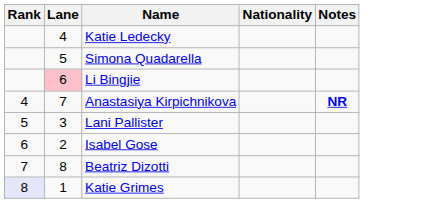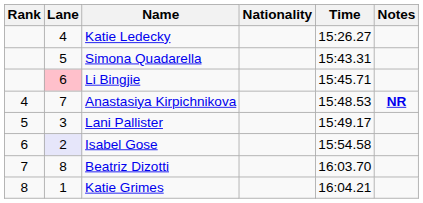 <table class="wikitable sortable" style="text-align:center">
 <tr>
 <th>Rank</th>
 <th>Lane</th>
 <th>Name</th>
 <th>Nationality</th>
+<th>Time</th>
 <th>Notes</th>
 </tr>
 <tr>
 <td></td>
 <td>4</td>
 <td align=left><a href='#'>Katie Ledecky</a></td>
 <td align=left></td>
+<td>15:26.27</td>
 <td></td>
 </tr>
 <tr>
 <td></td>
 <td>5</td>
 <td align=left><a href='#'>Simona Quadarella</a></td>
 <td align=left></td>
+<td>15:43.31</td>
 <td></td>
 </tr>
 <tr>
 <td></td>
 <td style="background: pink;">6</td>
 <td align=left><a href='#'>Li Bingjie</a></td>
 <td align=left></td>
+<td>15:45.71</td>
 <td></td>
 </tr>
 <tr>
 <td>4</td>
 <td>7</td>
 <td align=left><a href='#'>Anastasiya Kirpichnikova</a></td>
 <td align=left></td>
+<td>15:48.53</td>
 <td><strong><a href='#'>NR</a></strong></td>
 </tr>
 <tr>
 <td>5</td>
 <td>3</td>
 <td align=left><a href='#'>Lani Pallister</a></td>
 <td align=left></td>
+<td>15:49.17</td>
 <td></td>
 </tr>
 <tr>
 <td>6</td>
-<td>2</td>
+<td style="background: lavender;">2</td>
 <td align=left><a href='#'>Isabel Gose</a></td>
 <td align=left></td>
+<td>15:54.58</td>
 <td></td>
 </tr>
 <tr>
 <td>7</td>
 <td>8</td>
 <td align=left><a href='#'>Beatriz Dizotti</a></td>
 <td align=left></td>
+<td>16:03.70</td>
 <td></td>
 </tr>
 <tr>
-<td style="background: lavender;">8</td>
+<td>8</td>
 <td>1</td>
 <td align=left><a href='#'>Katie Grimes</a></td>
 <td align=left></td>
+<td>16:04.21</td>
 <td></td>
 </tr>
 </table>
